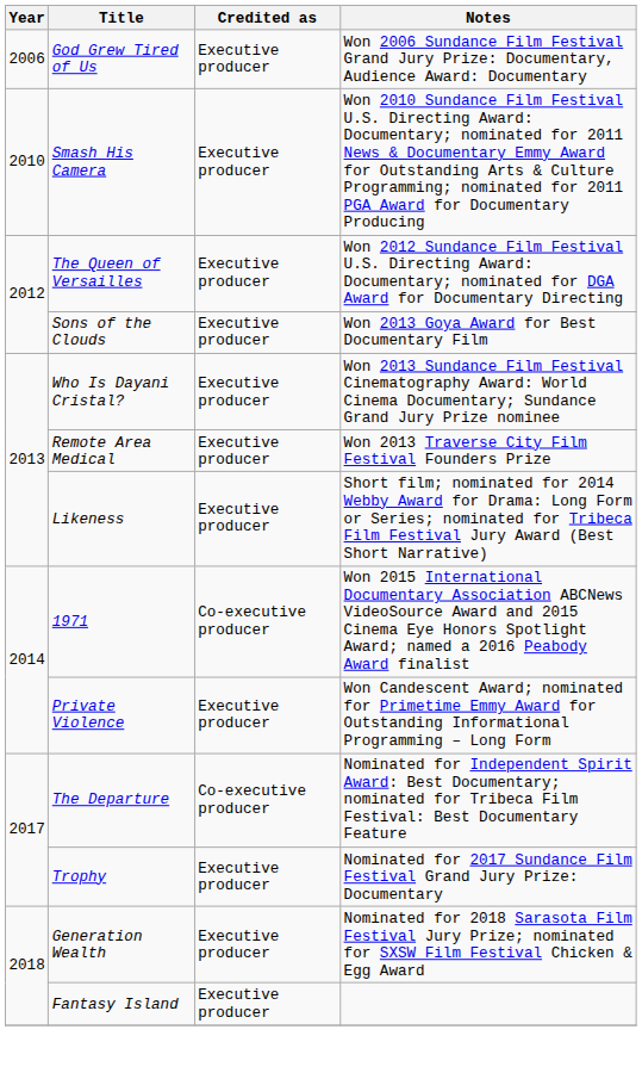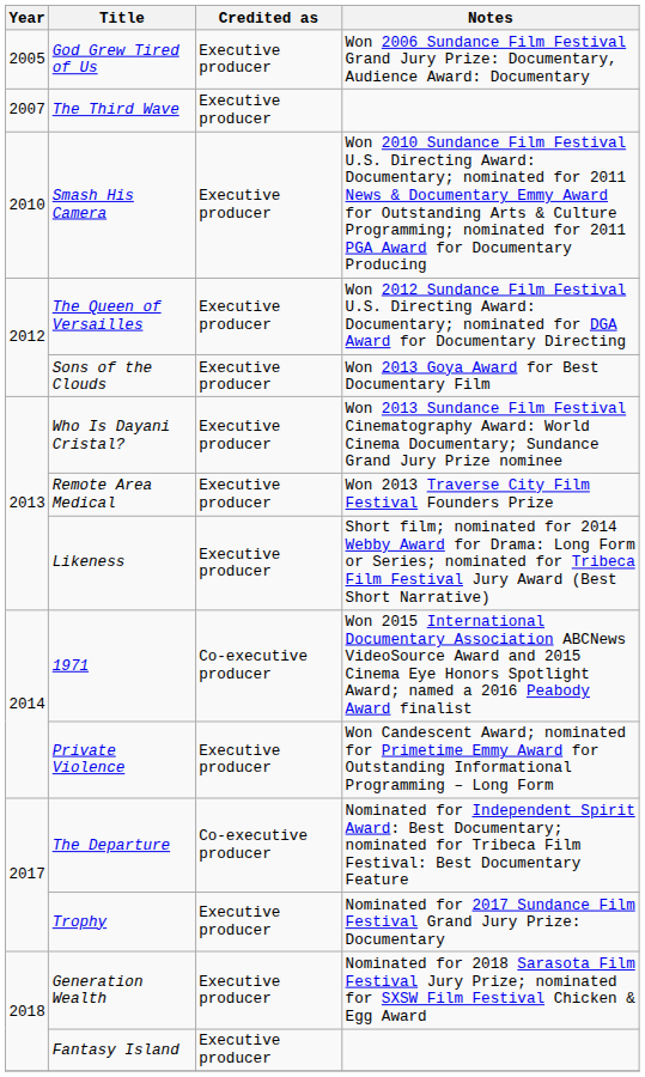 <table class="wikitable">
 <tr>
 <th style="width:30px;">Year</th>
 <th style="width:120px;">Title</th>
 <th style="width:120px;">Credited as</th>
 <th style="width:250px;">Notes</th>
 </tr>
 <tr>
-<td rowspan=1 style="text-align:center;">2006</td>
+<td rowspan=1 style="text-align:center;">2005</td>
 <td style="text-align:left;"><em><a href='#'>God Grew Tired of Us</a></em></td>
 <td style="text-align:left;">Executive producer</td>
 <td style="text-align:left;">Won <a href='#'>2006 Sundance Film Festival</a> Grand Jury Prize: Documentary, Audience Award: Documentary</td>
+</tr>
+<tr>
+<td rowspan=1 style="text-align:center;">2007</td>
+<td style="text-align:left;"><em><a href='#'>The Third Wave</a></em></td>
+<td style="text-align:left;">Executive producer</td>
+<td></td>
 </tr>
 <tr>
 <td rowspan=1 style="text-align:center;">2010</td>
 <td style="text-align:left;"><em><a href='#'>Smash His Camera</a></em></td>
 <td style="text-align:left;">Executive producer</td>
 <td style="text-align:left;">Won <a href='#'>2010 Sundance Film Festival</a> U.S. Directing Award: Documentary; nominated for 2011 <a href='#'>News & Documentary Emmy Award</a> for Outstanding Arts & Culture Programming; nominated for 2011 <a href='#'>PGA Award</a> for Documentary Producing</td>
 </tr>
 <tr>
 <td rowspan=2 style="text-align:center;">2012</td>
 <td style="text-align:left;"><em><a href='#'>The Queen of Versailles</a></em></td>
 <td style="text-align:left;">Executive producer</td>
 <td style="text-align:left;">Won <a href='#'>2012 Sundance Film Festival</a> U.S. Directing Award: Documentary; nominated for <a href='#'>DGA Award</a> for Documentary Directing</td>
 </tr>
 <tr>
 <td style="text-align:left;"><em>Sons of the Clouds</em></td>
 <td style="text-align:left;">Executive producer</td>
 <td style="text-align:left;">Won <a href='#'>2013 Goya Award</a> for Best Documentary Film</td>
 </tr>
 <tr>
 <td rowspan=3 style="text-align:center;">2013</td>
 <td style="text-align:left;"><em>Who Is Dayani Cristal?</em></td>
 <td style="text-align:left;">Executive producer</td>
 <td style="text-align:left;">Won <a href='#'>2013 Sundance Film Festival</a> Cinematography Award: World Cinema Documentary; Sundance Grand Jury Prize nominee</td>
 </tr>
 <tr>
 <td style="text-align:left;"><em>Remote Area Medical</em></td>
 <td style="text-align:left;">Executive producer</td>
 <td style="text-align:left;">Won 2013 <a href='#'>Traverse City Film Festival</a> Founders Prize</td>
 </tr>
 <tr>
 <td style="text-align:left;"><em>Likeness</em></td>
 <td style="text-align:left;">Executive producer</td>
 <td style="text-align:left;">Short film; nominated for 2014 <a href='#'>Webby Award</a> for Drama: Long Form or Series; nominated for <a href='#'>Tribeca Film Festival</a> Jury Award (Best Short Narrative)</td>
 </tr>
 <tr>
 <td rowspan=2 style="text-align:center;">2014</td>
 <td style="text-align:left;"><em><a href='#'>1971</a></em></td>
 <td style="text-align:left;">Co-executive producer</td>
 <td style="text-align:left;">Won 2015 <a href='#'>International Documentary Association</a> ABCNews VideoSource Award and 2015 Cinema Eye Honors Spotlight Award; named a 2016 <a href='#'>Peabody Award</a> finalist</td>
 </tr>
 <tr>
 <td style="text-align:left;"><em><a href='#'>Private Violence</a></em></td>
 <td style="text-align:left;">Executive producer</td>
 <td style="text-align:left;">Won Candescent Award; nominated for <a href='#'>Primetime Emmy Award</a> for Outstanding Informational Programming – Long Form</td>
 </tr>
 <tr>
 <td rowspan=2 style="text-align:center;">2017</td>
 <td style="text-align:left;"><em><a href='#'>The Departure</a></em></td>
 <td style="text-align:left;">Co-executive producer</td>
 <td style="text-align:left;">Nominated for <a href='#'>Independent Spirit Award</a>: Best Documentary; nominated for Tribeca Film Festival: Best Documentary Feature</td>
 </tr>
 <tr>
 <td style="text-align:left;"><em><a href='#'>Trophy</a></em></td>
 <td style="text-align:left;">Executive producer</td>
 <td style="text-align:left;">Nominated for <a href='#'>2017 Sundance Film Festival</a> Grand Jury Prize: Documentary</td>
 </tr>
 <tr>
 <td rowspan=2 style="text-align:center;">2018</td>
 <td style="text-align:left;"><em>Generation Wealth</em></td>
 <td style="text-align:left;">Executive producer</td>
 <td style="text-align:left;">Nominated for 2018 <a href='#'>Sarasota Film Festival</a> Jury Prize; nominated for <a href='#'>SXSW Film Festival</a> Chicken & Egg Award</td>
 </tr>
 <tr>
 <td style="text-align:left;"><em>Fantasy Island</em></td>
 <td style="text-align:left;">Executive producer</td>
 <td style="text-align:left;"></td>
 </tr>
 <tr>
 </tr>
 </table>
